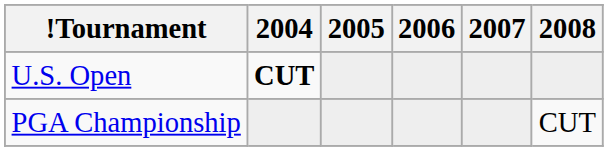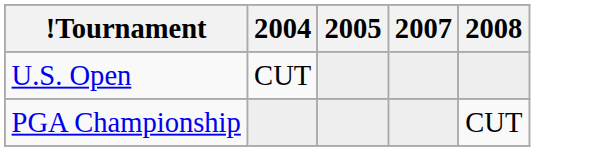 <table class="wikitable" style="font-size:95%;text-align:center;">
 <tr>
 <th>!Tournament</th>
 <th>2004</th>
 <th>2005</th>
-<th>2006</th>
 <th>2007</th>
 <th>2008</th>
 </tr>
 <tr>
 <td align=left><a href='#'>U.S. Open</a></td>
-<td><strong>CUT</strong></td>
-<td style="background:#eeeeee;"></td>
+<td>CUT</td>
 <td style="background:#eeeeee;"></td>
 <td style="background:#eeeeee;"></td>
 <td style="background:#eeeeee;"></td>
 </tr>
 <tr>
 <td align=left><a href='#'>PGA Championship</a></td>
 <td style="background:#eeeeee;"></td>
 <td style="background:#eeeeee;"></td>
 <td style="background:#eeeeee;"></td>
-<td style="background:#eeeeee;"></td>
 <td>CUT</td>
 </tr>
 </table>
